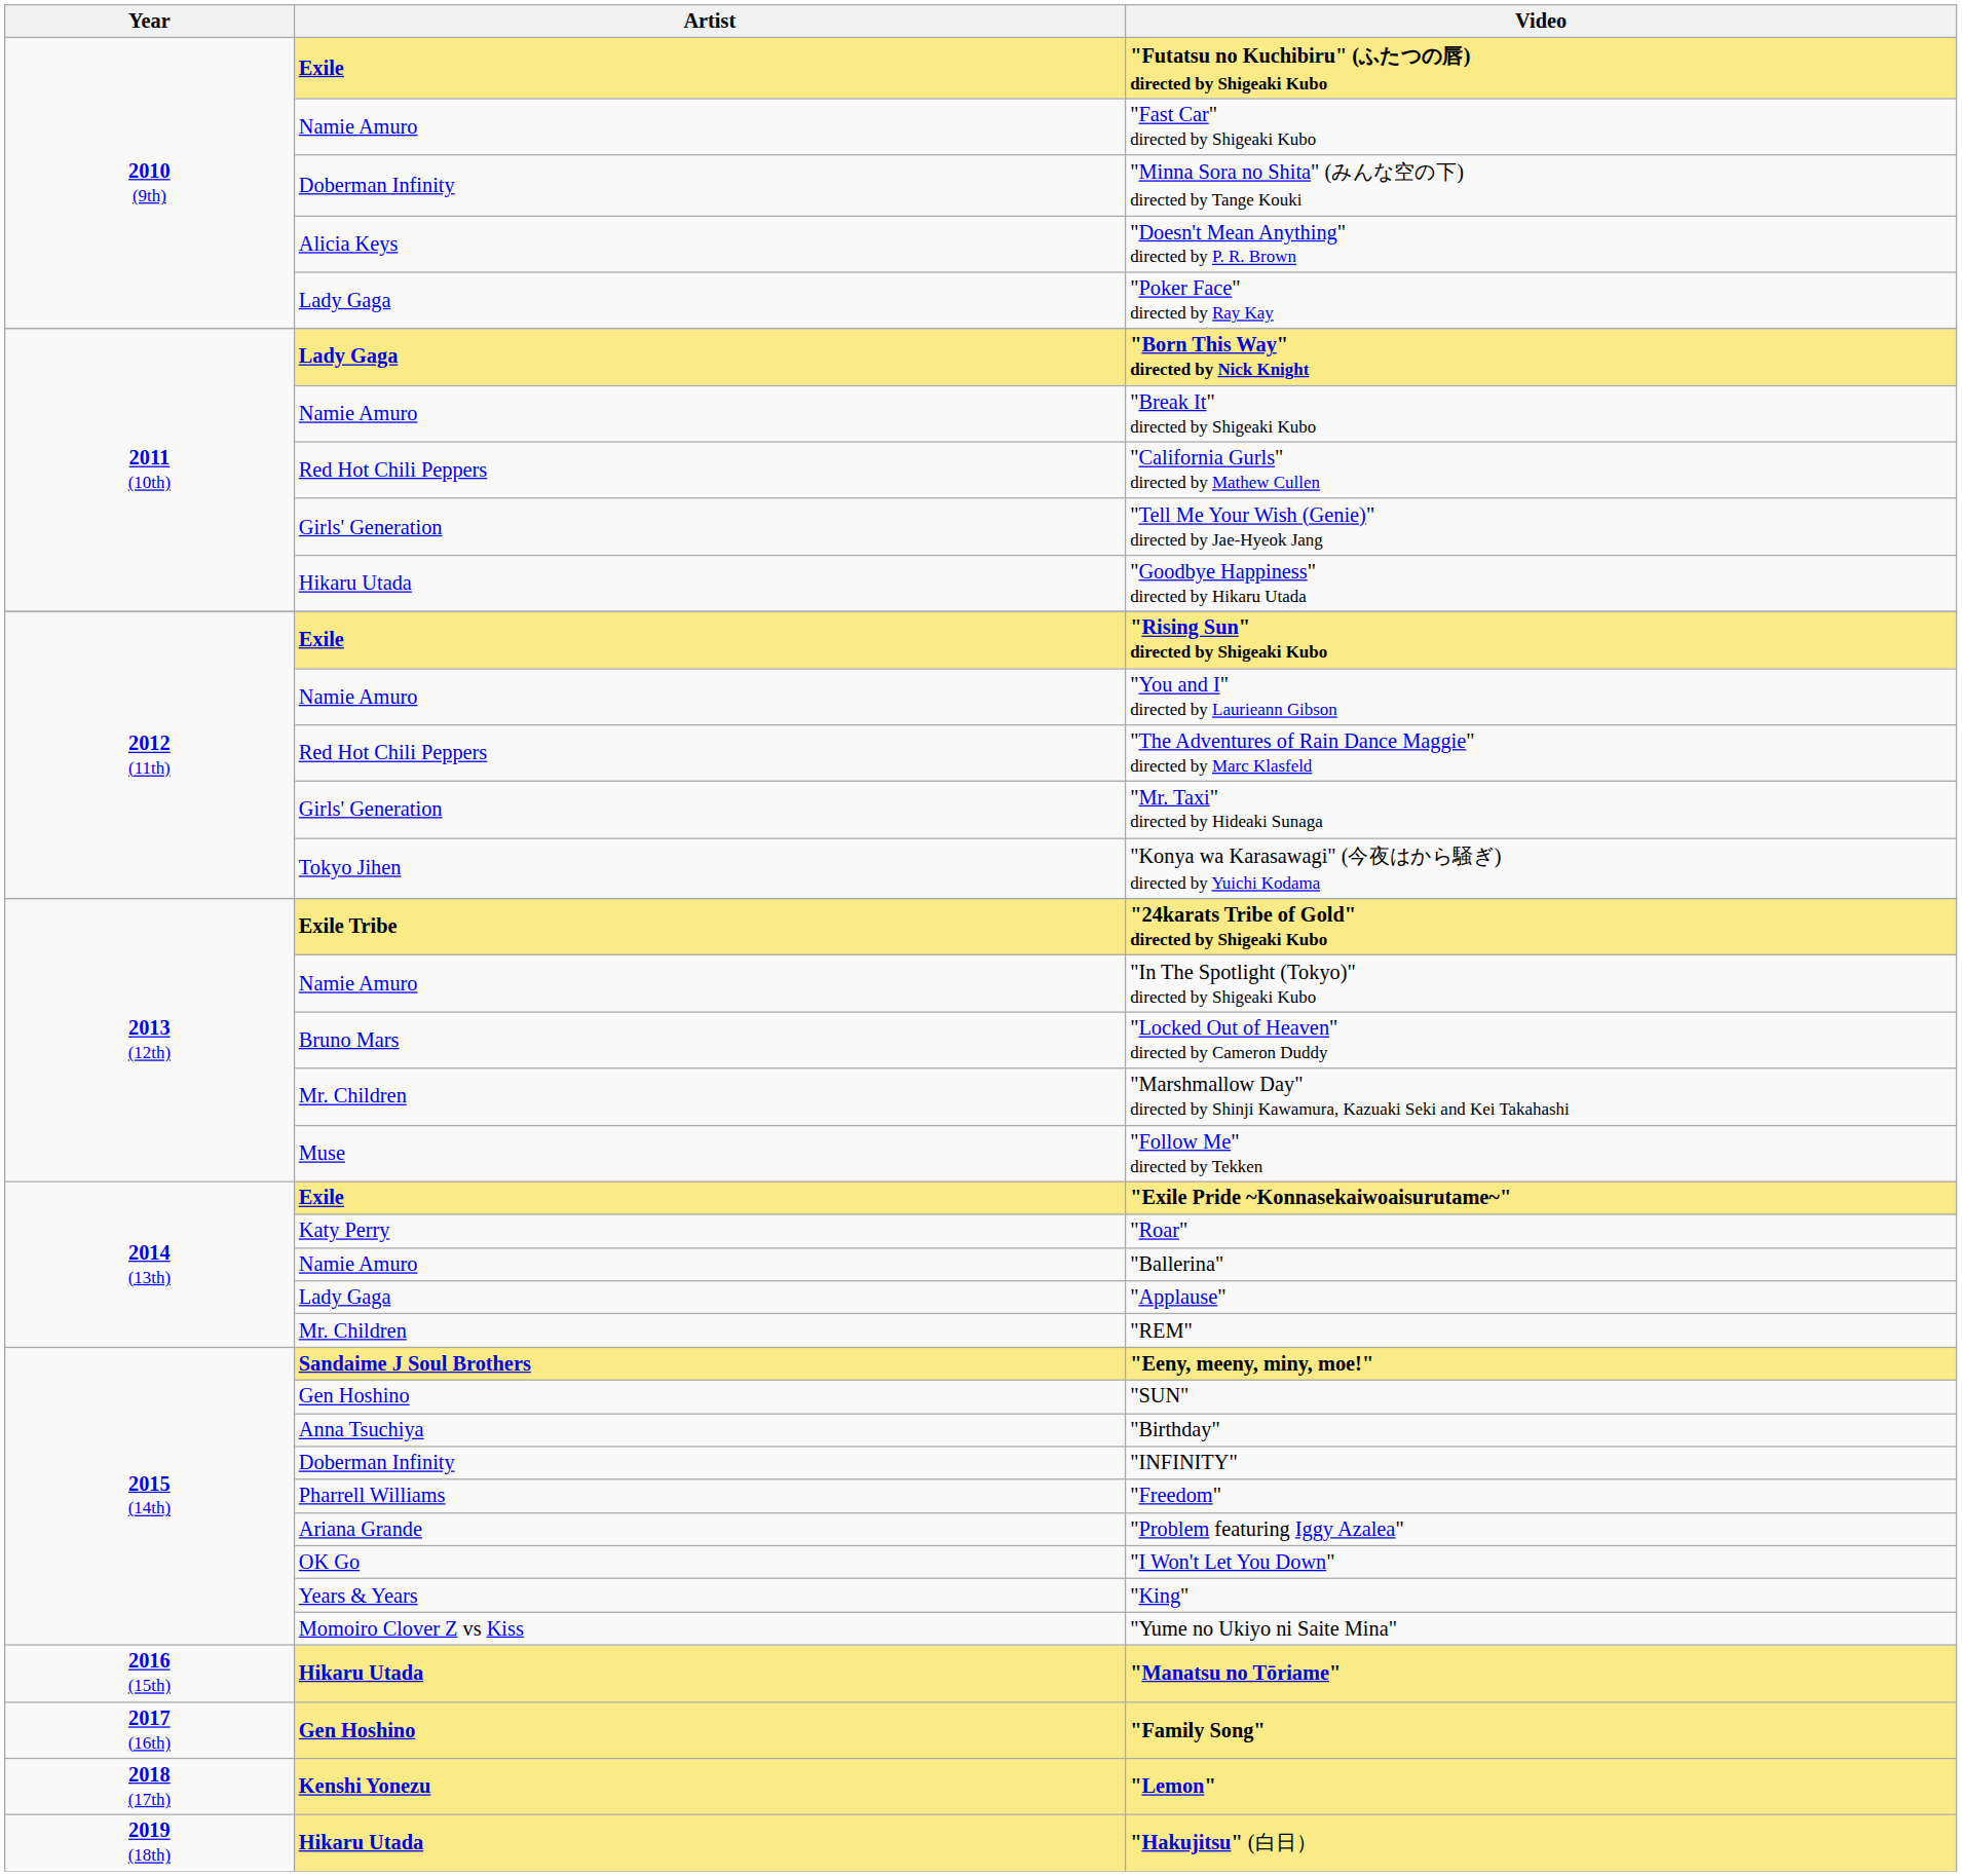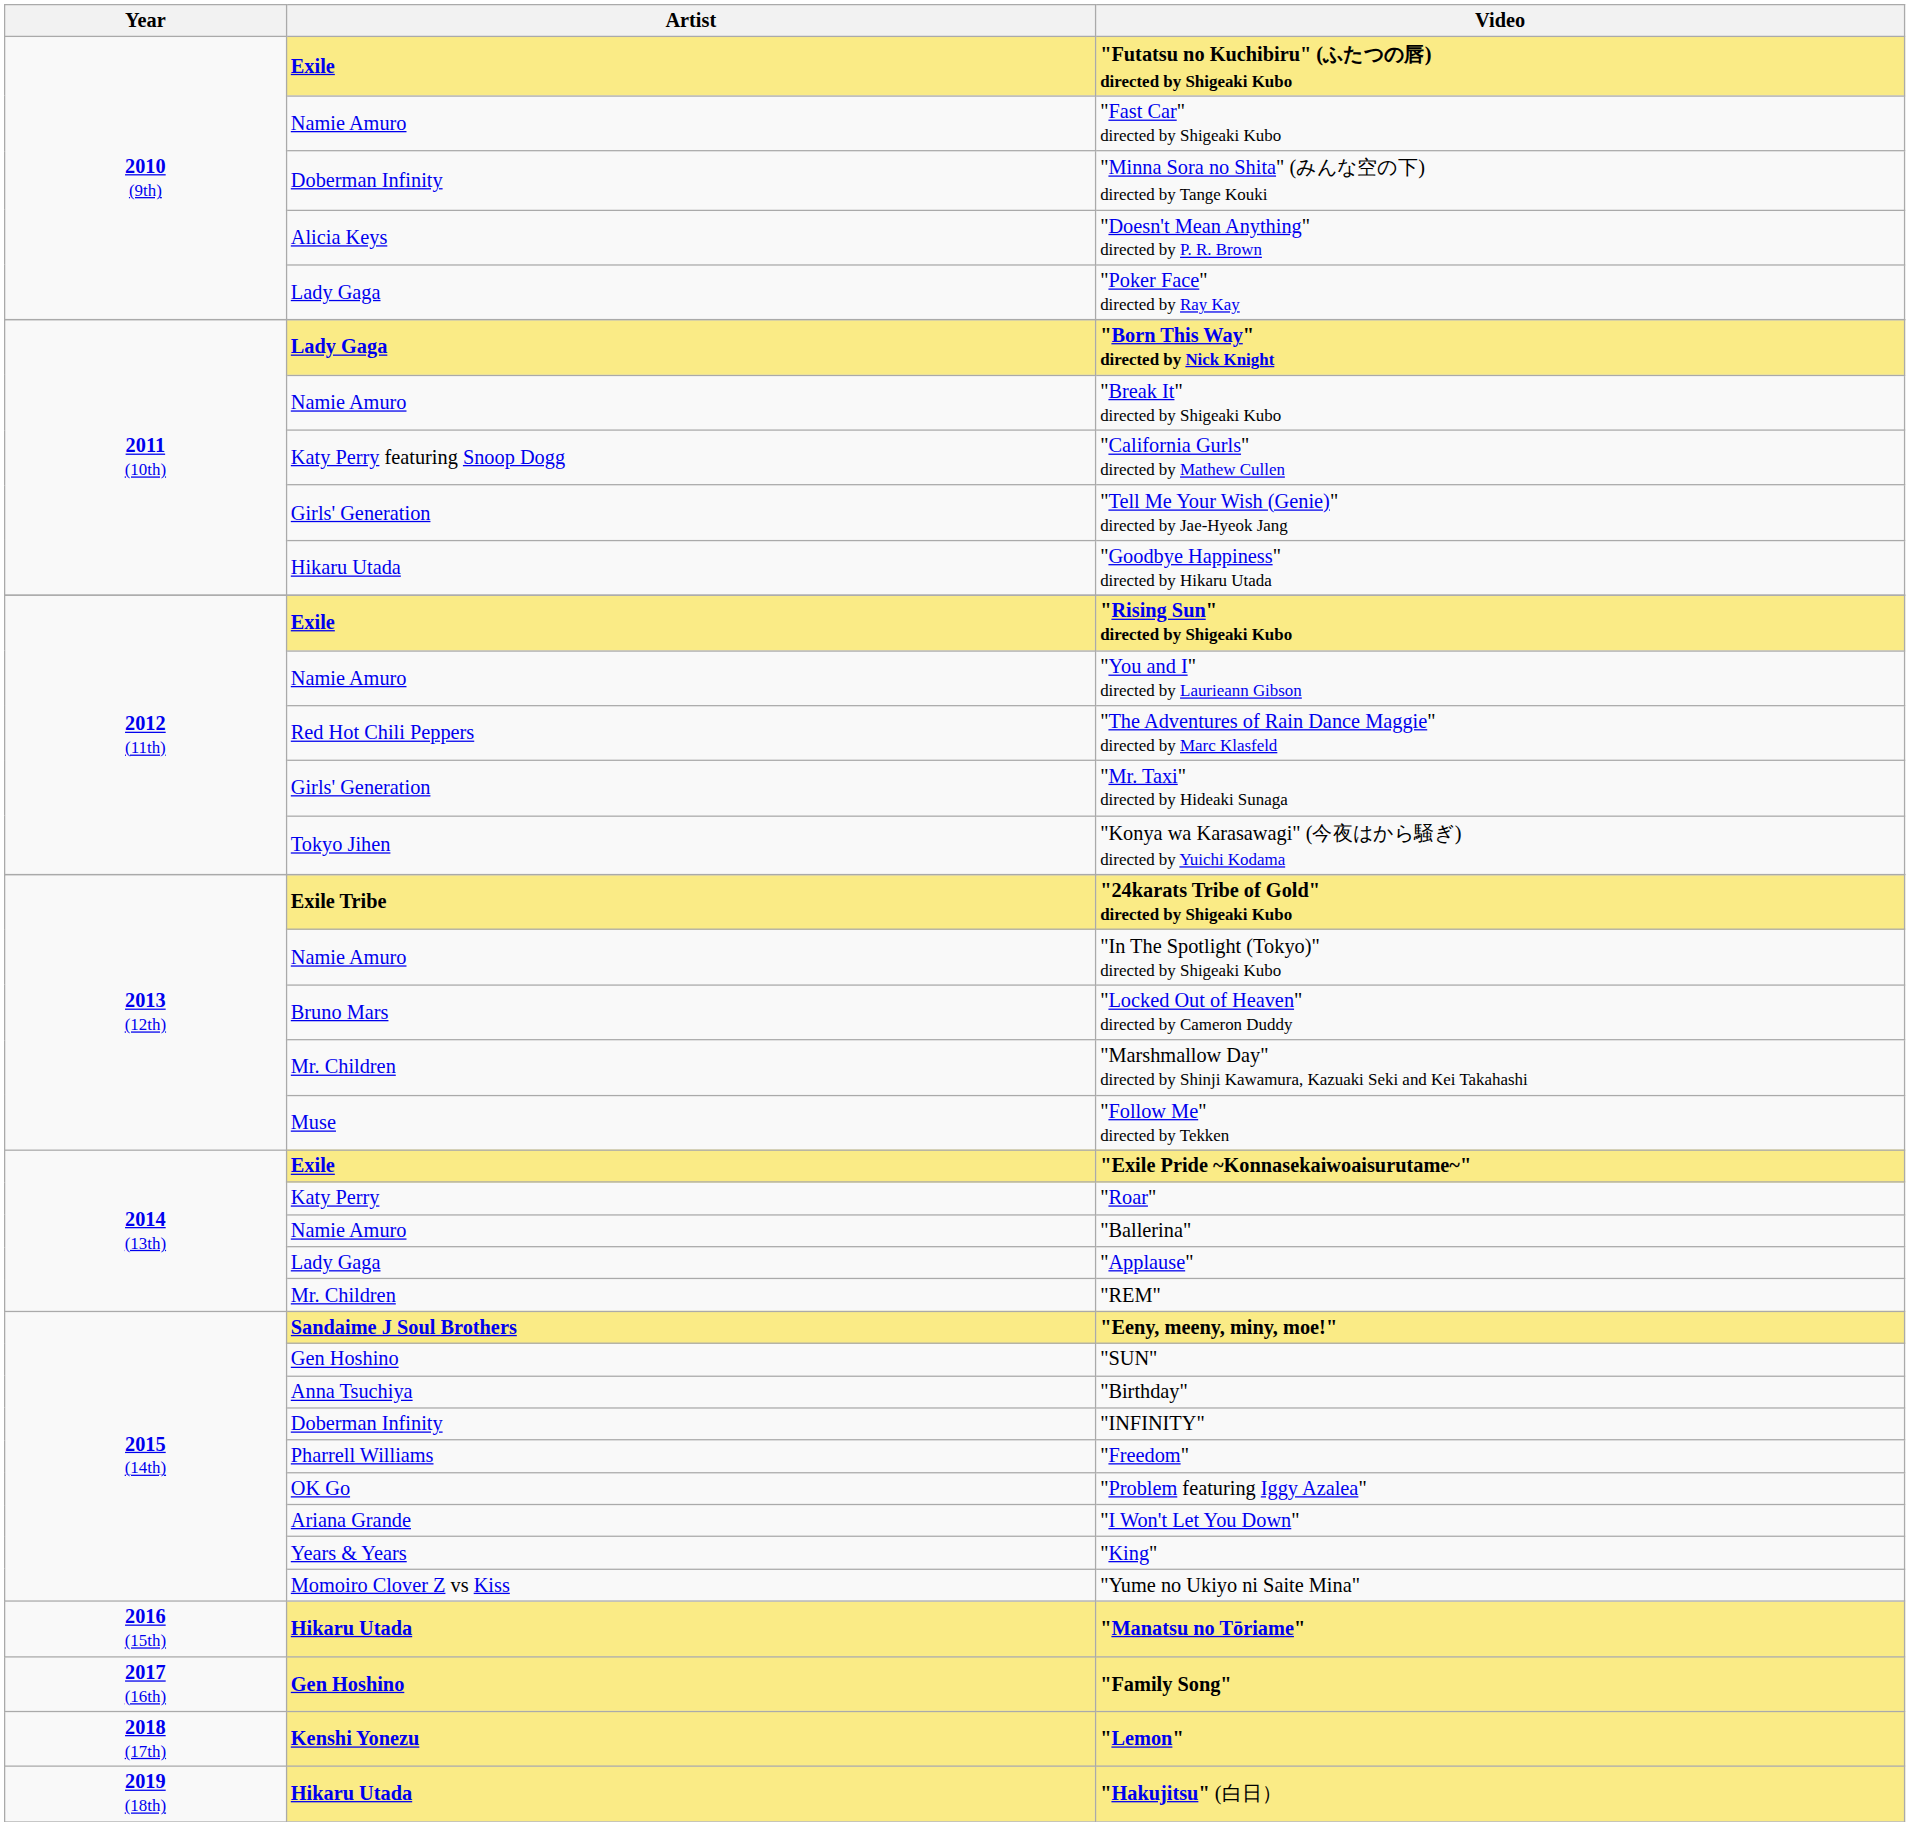 <table class="sortable wikitable">
 <tr>
 <th width="8%">Year</th>
 <th width="23%">Artist</th>
 <th width="23%">Video</th>
 </tr>
 <tr>
 <td rowspan=5 style="text-align:center"><strong><a href='#'>2010</a></strong><br><small><a href='#'>(9th)</a></small></td>
 <td style="background:#FAEB86"><strong><a href='#'>Exile</a></strong></td>
 <td style="background:#FAEB86"><strong>"Futatsu no Kuchibiru" (ふたつの唇)<br><small>directed by Shigeaki Kubo</small></strong></td>
 </tr>
 <tr>
 <td><a href='#'>Namie Amuro</a></td>
 <td>"<a href='#'>Fast Car</a>"<br><small>directed by Shigeaki Kubo</small></td>
 </tr>
 <tr>
 <td><a href='#'>Doberman Infinity</a></td>
 <td>"<a href='#'>Minna Sora no Shita</a>" (みんな空の下)<br><small>directed by Tange Kouki</small></td>
 </tr>
 <tr>
 <td><a href='#'>Alicia Keys</a></td>
 <td>"<a href='#'>Doesn't Mean Anything</a>"<br><small>directed by <a href='#'>P. R. Brown</a></small></td>
 </tr>
 <tr>
 <td><a href='#'>Lady Gaga</a></td>
 <td>"<a href='#'>Poker Face</a>"<br><small>directed by <a href='#'>Ray Kay</a></small></td>
 </tr>
 <tr>
 </tr>
 <tr>
 <td rowspan=5 style="text-align:center"><strong><a href='#'>2011</a></strong><br><small><a href='#'>(10th)</a></small></td>
 <td style="background:#FAEB86"><strong><a href='#'>Lady Gaga</a></strong></td>
 <td style="background:#FAEB86"><strong>"<a href='#'>Born This Way</a>"<br><small>directed by <a href='#'>Nick Knight</a></small></strong></td>
 </tr>
 <tr>
 <td><a href='#'>Namie Amuro</a></td>
 <td>"<a href='#'>Break It</a>"<br><small>directed by Shigeaki Kubo</small></td>
 </tr>
 <tr>
-<td><a href='#'>Red Hot Chili Peppers</a></td>
+<td><a href='#'>Katy Perry</a> featuring <a href='#'>Snoop Dogg</a></td>
 <td>"<a href='#'>California Gurls</a>"<br><small>directed by <a href='#'>Mathew Cullen</a></small></td>
 </tr>
 <tr>
 <td><a href='#'>Girls' Generation</a></td>
 <td>"<a href='#'>Tell Me Your Wish (Genie)</a>"<br><small>directed by Jae-Hyeok Jang</small></td>
 </tr>
 <tr>
 <td><a href='#'>Hikaru Utada</a></td>
 <td>"<a href='#'>Goodbye Happiness</a>"<br><small>directed by Hikaru Utada</small></td>
 </tr>
 <tr>
 </tr>
 <tr>
 <td rowspan=5 style="text-align:center"><strong><a href='#'>2012</a></strong><br><small><a href='#'>(11th)</a></small></td>
 <td style="background:#FAEB86"><strong><a href='#'>Exile</a></strong></td>
 <td style="background:#FAEB86"><strong>"<a href='#'>Rising Sun</a>"<br><small>directed by Shigeaki Kubo</small></strong></td>
 </tr>
 <tr>
 <td><a href='#'>Namie Amuro</a></td>
 <td>"<a href='#'>You and I</a>"<br><small>directed by <a href='#'>Laurieann Gibson</a></small></td>
 </tr>
 <tr>
 <td><a href='#'>Red Hot Chili Peppers</a></td>
 <td>"<a href='#'>The Adventures of Rain Dance Maggie</a>"<br><small>directed by <a href='#'>Marc Klasfeld</a></small></td>
 </tr>
 <tr>
 <td><a href='#'>Girls' Generation</a></td>
 <td>"<a href='#'>Mr. Taxi</a>"<br><small>directed by Hideaki Sunaga</small></td>
 </tr>
 <tr>
 <td><a href='#'>Tokyo Jihen</a></td>
 <td>"Konya wa Karasawagi" (今夜はから騒ぎ)<br><small>directed by <a href='#'>Yuichi Kodama</a></small></td>
 </tr>
 <tr>
 </tr>
 <tr>
 <td rowspan=5 style="text-align:center"><strong><a href='#'>2013</a></strong><br><small><a href='#'>(12th)</a></small></td>
 <td style="background:#FAEB86"><strong>Exile Tribe </strong></td>
 <td style="background:#FAEB86"><strong>"24karats Tribe of Gold"<br><small>directed by Shigeaki Kubo</small></strong></td>
 </tr>
 <tr>
 <td><a href='#'>Namie Amuro</a></td>
 <td>"In The Spotlight (Tokyo)"<br><small>directed by Shigeaki Kubo</small></td>
 </tr>
 <tr>
 <td><a href='#'>Bruno Mars</a></td>
 <td>"<a href='#'>Locked Out of Heaven</a>"<br><small>directed by Cameron Duddy</small></td>
 </tr>
 <tr>
 <td><a href='#'>Mr. Children</a></td>
 <td>"Marshmallow Day"<br><small>directed by Shinji Kawamura, Kazuaki Seki and Kei Takahashi</small></td>
 </tr>
 <tr>
 <td><a href='#'>Muse</a></td>
 <td>"<a href='#'>Follow Me</a>"<br><small>directed by Tekken</small></td>
 </tr>
 <tr>
 <td rowspan=5 style="text-align:center"><strong><a href='#'>2014</a></strong><br><small><a href='#'>(13th)</a></small></td>
 <td style="background:#FAEB86"><strong><a href='#'>Exile</a></strong></td>
 <td style="background:#FAEB86"><strong>"Exile Pride ~Konnasekaiwoaisurutame~"</strong></td>
 </tr>
 <tr>
 <td><a href='#'>Katy Perry</a></td>
 <td>"<a href='#'>Roar</a>"</td>
 </tr>
 <tr>
 <td><a href='#'>Namie Amuro</a></td>
 <td>"Ballerina"</td>
 </tr>
 <tr>
 <td><a href='#'>Lady Gaga</a></td>
 <td>"<a href='#'>Applause</a>"</td>
 </tr>
 <tr>
 <td><a href='#'>Mr. Children</a></td>
 <td>"REM"</td>
 </tr>
 <tr>
 <td rowspan=9 style="text-align:center"><strong><a href='#'>2015</a></strong><br><small><a href='#'>(14th)</a></small></td>
 <td style="background:#FAEB86"><strong><a href='#'>Sandaime J Soul Brothers</a></strong></td>
 <td style="background:#FAEB86"><strong>"Eeny, meeny, miny, moe!"</strong></td>
 </tr>
 <tr>
 <td><a href='#'>Gen Hoshino</a></td>
 <td>"SUN"</td>
 </tr>
 <tr>
 <td><a href='#'>Anna Tsuchiya</a></td>
 <td>"Birthday"</td>
 </tr>
 <tr>
 <td><a href='#'>Doberman Infinity</a></td>
 <td>"INFINITY"</td>
 </tr>
 <tr>
 <td><a href='#'>Pharrell Williams</a></td>
 <td>"<a href='#'>Freedom</a>"</td>
 </tr>
 <tr>
-<td><a href='#'>Ariana Grande</a></td>
+<td><a href='#'>OK Go</a></td>
 <td>"<a href='#'>Problem</a> featuring <a href='#'>Iggy Azalea</a>"</td>
 </tr>
 <tr>
-<td><a href='#'>OK Go</a></td>
+<td><a href='#'>Ariana Grande</a></td>
 <td>"<a href='#'>I Won't Let You Down</a>"</td>
 </tr>
 <tr>
 <td><a href='#'>Years & Years</a></td>
 <td>"<a href='#'>King</a>"</td>
 </tr>
 <tr>
 <td><a href='#'>Momoiro Clover Z</a> vs <a href='#'>Kiss</a></td>
 <td>"Yume no Ukiyo ni Saite Mina"</td>
 </tr>
 <tr>
 <td rowspan=1 style="text-align:center"><strong><a href='#'>2016</a></strong><br><small><a href='#'>(15th)</a></small></td>
 <td style="background:#FAEB86"><strong><a href='#'>Hikaru Utada</a></strong></td>
 <td style="background:#FAEB86"><strong>"<a href='#'>Manatsu no Tōriame</a>"</strong></td>
 </tr>
 <tr>
 <td rowspan=1 style="text-align:center"><strong><a href='#'>2017</a></strong><br><small><a href='#'>(16th)</a></small></td>
 <td style="background:#FAEB86"><strong><a href='#'>Gen Hoshino</a></strong></td>
 <td style="background:#FAEB86"><strong>"Family Song"</strong></td>
 </tr>
 <tr>
 <td rowspan=1 style="text-align:center"><strong><a href='#'>2018</a></strong><br><small><a href='#'>(17th)</a></small></td>
 <td style="background:#FAEB86"><strong><a href='#'>Kenshi Yonezu</a></strong></td>
 <td style="background:#FAEB86"><strong>"<a href='#'>Lemon</a>"</strong></td>
 </tr>
 <tr>
 <td rowspan=1 style="text-align:center"><strong><a href='#'>2019</a></strong><br><small><a href='#'>(18th)</a></small></td>
 <td style="background:#FAEB86"><strong><a href='#'>Hikaru Utada</a></strong></td>
 <td style="background:#FAEB86"><strong>"<a href='#'>Hakujitsu</a>"</strong> (白日）</td>
 </tr>
 </table>
